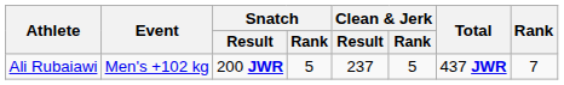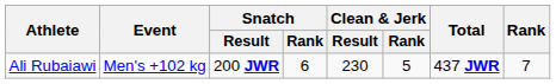 <table class="wikitable" style="font-size:90%">
 <tr>
 <th rowspan="2">Athlete</th>
 <th rowspan="2">Event</th>
 <th colspan="2">Snatch</th>
 <th colspan="2">Clean & Jerk</th>
 <th rowspan="2">Total</th>
 <th rowspan="2">Rank</th>
 </tr>
 <tr style="font-size:95%">
 <th>Result</th>
 <th>Rank</th>
 <th>Result</th>
 <th>Rank</th>
 </tr>
 <tr align=center>
 <td align=left><a href='#'>Ali Rubaiawi</a></td>
 <td align=left><a href='#'>Men's +102 kg</a></td>
 <td>200 <strong><a href='#'>JWR</a></strong></td>
-<td>5</td>
-<td>237</td>
+<td>6</td>
+<td>230</td>
 <td>5</td>
 <td>437 <strong><a href='#'>JWR</a></strong></td>
 <td>7</td>
 </tr>
 </table>
